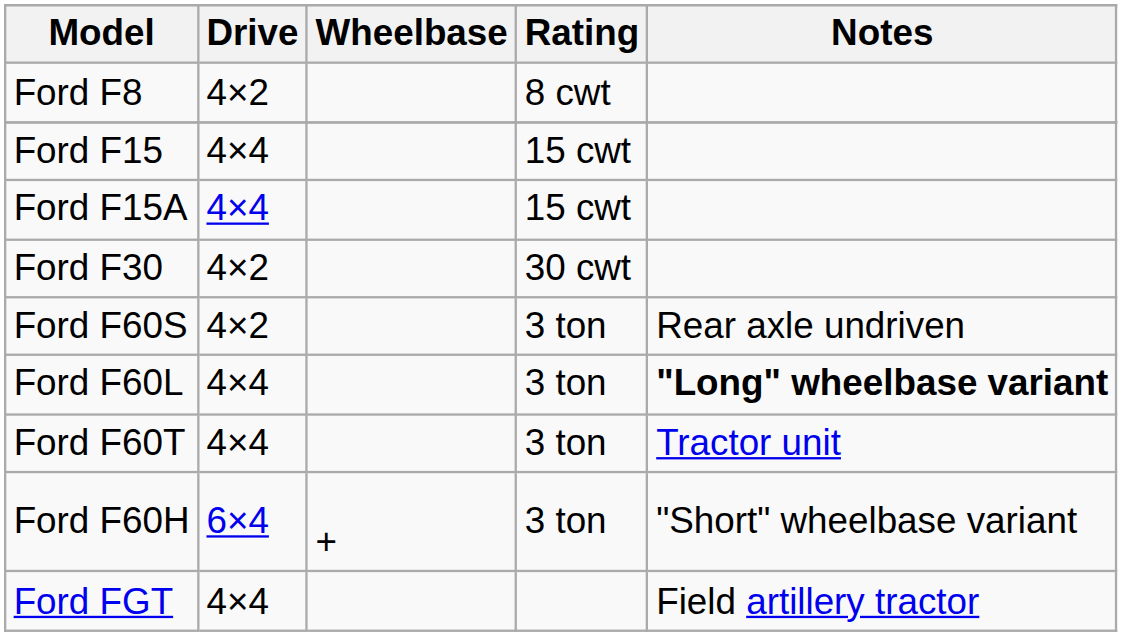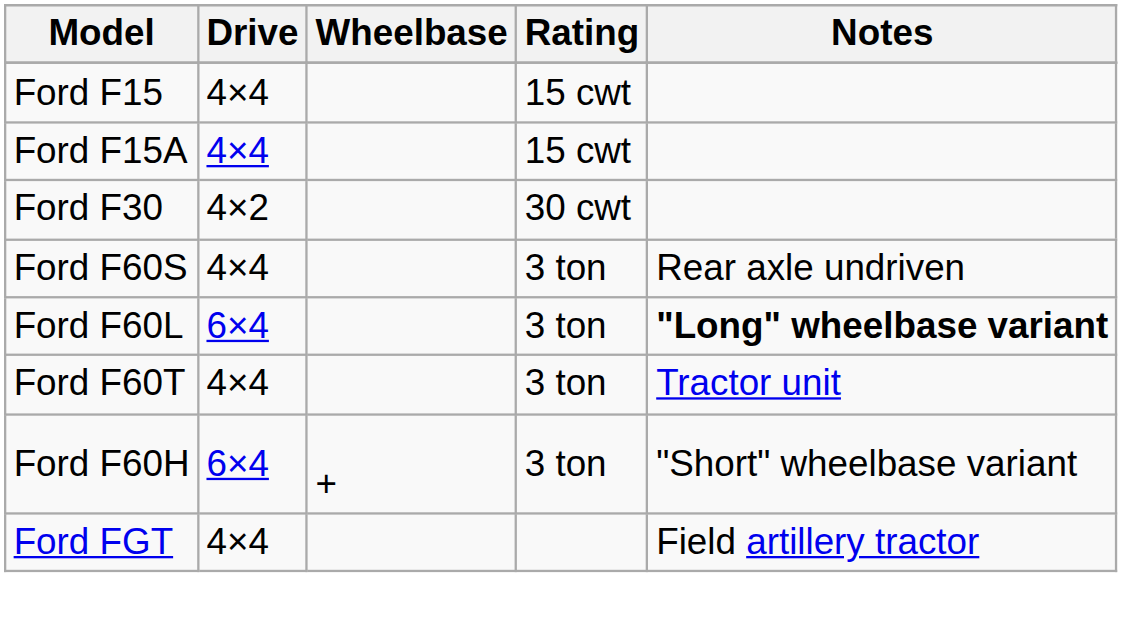 <table class="wikitable">
 <tr>
 </tr>
 <tr>
 <th>Model</th>
 <th>Drive</th>
 <th>Wheelbase</th>
 <th>Rating</th>
 <th>Notes</th>
-</tr>
-<tr>
-<td>Ford F8</td>
-<td>4×2</td>
-<td></td>
-<td>8 cwt</td>
-<td></td>
 </tr>
 <tr>
 </tr>
 <tr>
 <td>Ford F15</td>
 <td>4×4</td>
 <td></td>
 <td>15 cwt</td>
 <td></td>
 </tr>
 <tr>
 <td>Ford F15A</td>
 <td><a href='#'>4×4</a></td>
 <td></td>
 <td>15 cwt</td>
 <td></td>
 </tr>
 <tr>
 <td>Ford F30</td>
 <td>4×2</td>
 <td></td>
 <td>30 cwt</td>
 </tr>
 <tr>
 <td>Ford F60S</td>
-<td>4×2</td>
+<td>4×4</td>
 <td></td>
 <td>3 ton</td>
 <td>Rear axle undriven</td>
 </tr>
 <tr>
 <td>Ford F60L</td>
-<td>4×4</td>
+<td><a href='#'>6×4</a></td>
 <td></td>
 <td>3 ton</td>
 <td><strong>"Long" wheelbase variant</strong></td>
 </tr>
 <tr>
 <td>Ford F60T</td>
 <td>4×4</td>
 <td></td>
 <td>3 ton</td>
 <td><a href='#'>Tractor unit</a></td>
 </tr>
 <tr>
 <td>Ford F60H</td>
 <td><a href='#'>6×4</a></td>
 <td><br>+</td>
 <td>3 ton</td>
 <td>"Short" wheelbase variant</td>
 </tr>
 <tr>
 <td><a href='#'>Ford FGT</a></td>
 <td>4×4</td>
 <td></td>
 <td></td>
 <td>Field <a href='#'>artillery tractor</a></td>
 </tr>
 </table>
